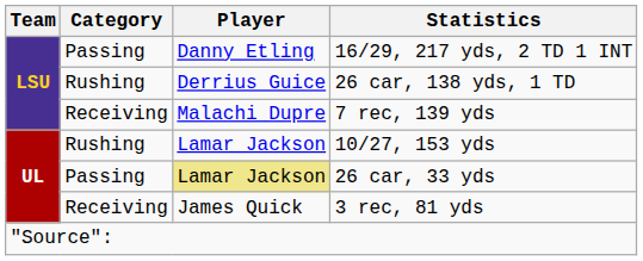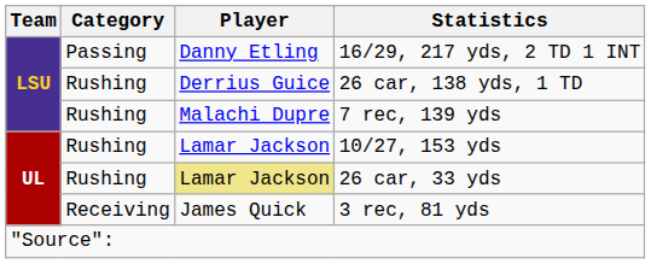 <table class="wikitable">
 <tr>
 <th>Team</th>
 <th>Category</th>
 <th>Player</th>
 <th>Statistics</th>
 </tr>
 <tr>
 <td rowspan=3 style="background:#472f92; color:#fdd023; text-align:center;"><strong>LSU</strong></td>
 <td>Passing</td>
 <td><a href='#'>Danny Etling</a></td>
 <td>16/29, 217 yds, 2 TD 1 INT</td>
 </tr>
 <tr>
 <td>Rushing</td>
 <td><a href='#'>Derrius Guice</a></td>
 <td>26 car, 138 yds, 1 TD</td>
 </tr>
 <tr>
-<td>Receiving</td>
+<td>Rushing</td>
 <td><a href='#'>Malachi Dupre</a></td>
 <td>7 rec, 139 yds</td>
 </tr>
 <tr>
 <td rowspan=3 style="background:#ad0000; color:#ffffff; text-align:center;"><strong>UL</strong></td>
 <td>Rushing</td>
 <td><a href='#'>Lamar Jackson</a></td>
 <td>10/27, 153 yds</td>
 </tr>
 <tr>
-<td>Passing</td>
+<td>Rushing</td>
 <td style="background: khaki;">Lamar Jackson</td>
 <td>26 car, 33 yds</td>
 </tr>
 <tr>
 <td>Receiving</td>
 <td>James Quick</td>
 <td>3 rec, 81 yds</td>
 </tr>
 <tr>
 <td colspan=4>"Source": </td>
 </tr>
 </table>
